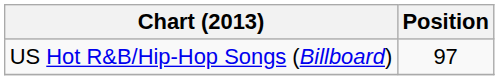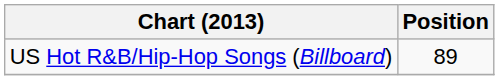 <table class="wikitable">
 <tr>
 <th scope="col">Chart (2013)</th>
 <th scope="col">Position</th>
 </tr>
 <tr>
 <td>US <a href='#'>Hot R&B/Hip-Hop Songs</a> (<em><a href='#'>Billboard</a></em>)</td>
-<td style="text-align:center;">97</td>
+<td style="text-align:center;">89</td>
 </tr>
 <tr>
 </tr>
 </table>
